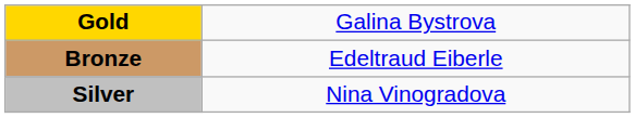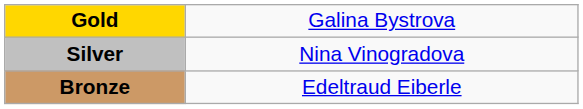 <table class="wikitable" style="text-align:center; " width="35%">
 <tr>
 <td bgcolor="gold"><strong>Gold</strong></td>
 <td><a href='#'>Galina Bystrova</a><br>  <small><em></em></small></td>
 </tr>
 <tr>
+<td bgcolor="silver"><strong>Silver</strong></td>
+<td><a href='#'>Nina Vinogradova</a><br>  <small><em></em></small></td>
+</tr>
+<tr>
 <td bgcolor="CC9966"><strong>Bronze</strong></td>
 <td><a href='#'>Edeltraud Eiberle</a><br>  <small><em></em></small></td>
 </tr>
-<tr>
-<td bgcolor="silver"><strong>Silver</strong></td>
-<td><a href='#'>Nina Vinogradova</a><br>  <small><em></em></small></td>
-</tr>
 </table>
